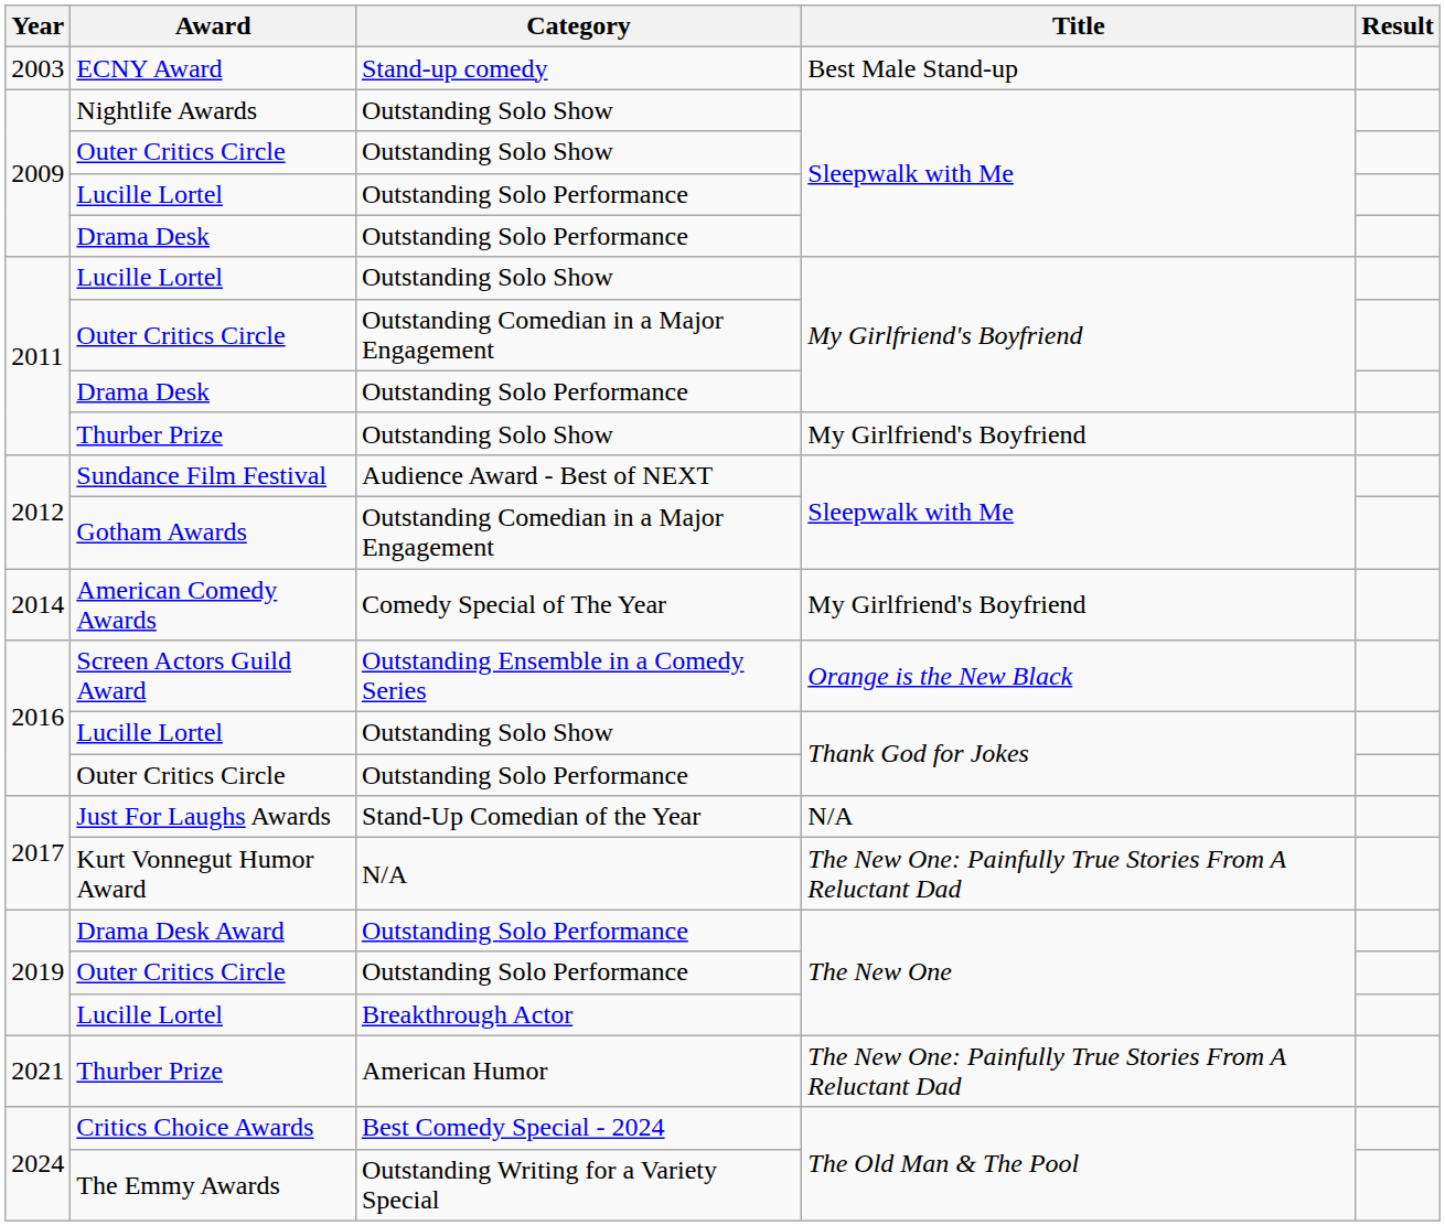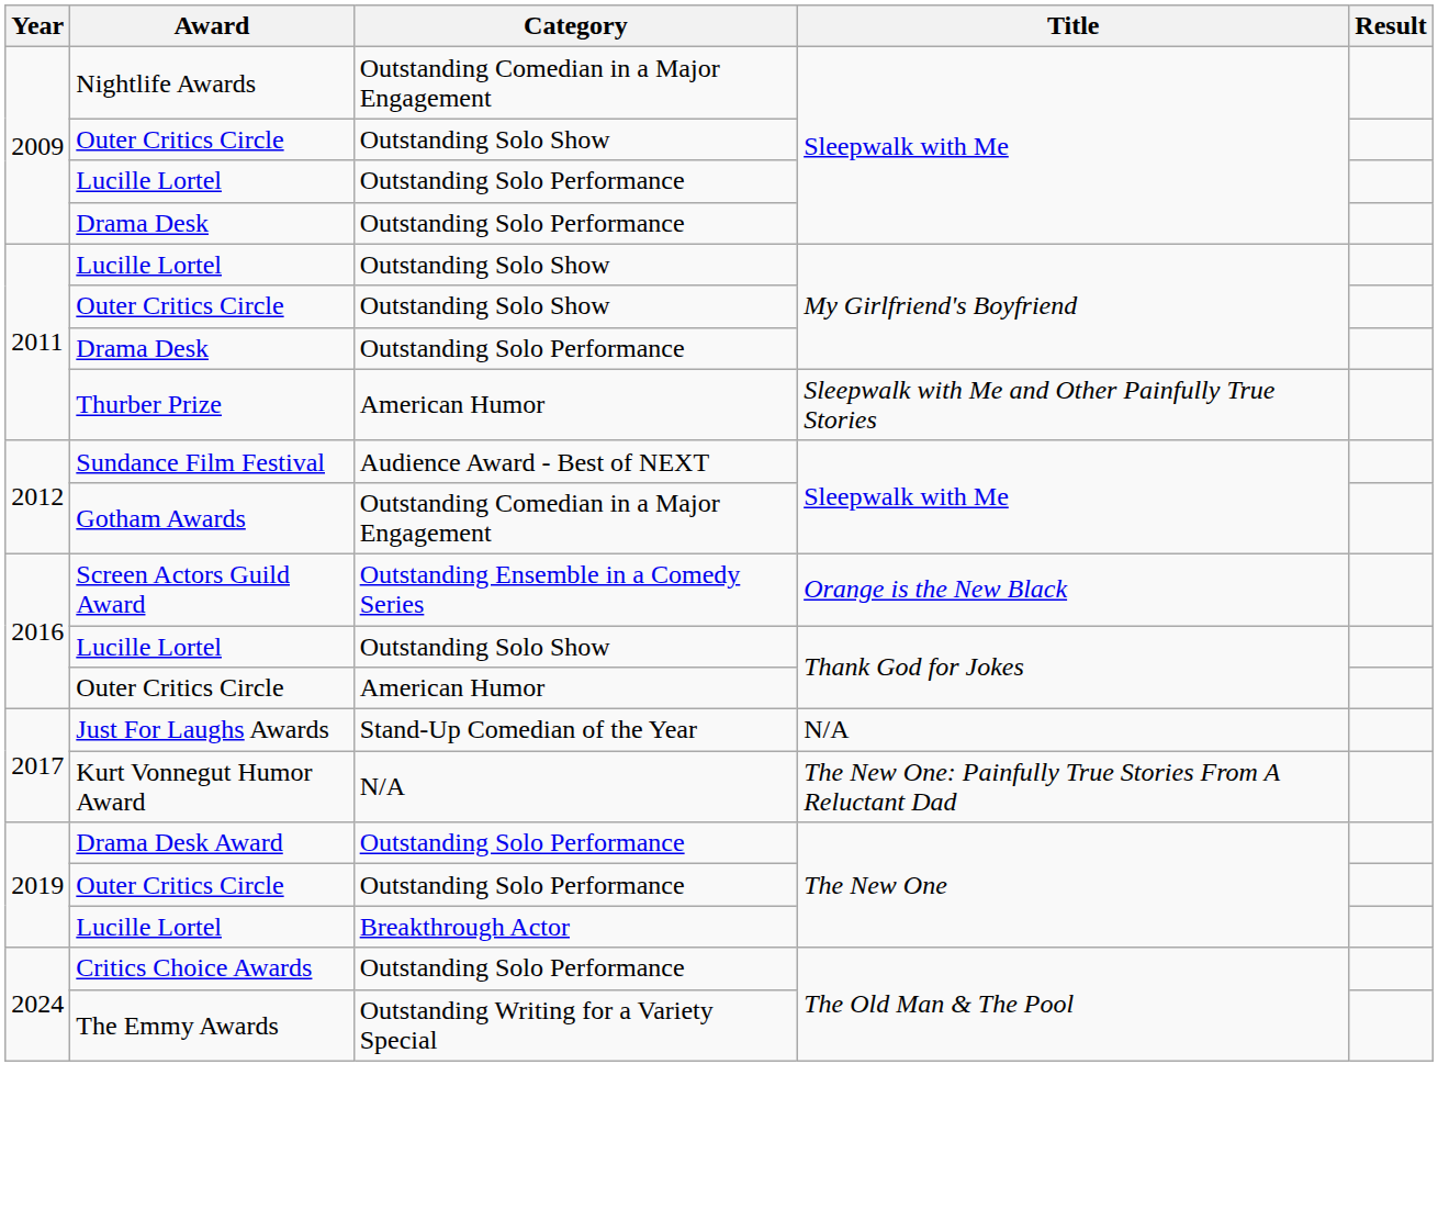 <table class="wikitable">
 <tr>
 <th>Year</th>
 <th>Award</th>
 <th>Category</th>
 <th>Title</th>
 <th>Result</th>
 </tr>
 <tr>
-<td>2003</td>
-<td><a href='#'>ECNY Award</a></td>
-<td><a href='#'>Stand-up comedy</a></td>
-<td>Best Male Stand-up</td>
-<td></td>
-</tr>
-<tr>
 <td rowspan="4">2009</td>
 <td>Nightlife Awards</td>
-<td>Outstanding Solo Show</td>
+<td>Outstanding Comedian in a Major Engagement</td>
 <td rowspan="4"><a href='#'>Sleepwalk with Me</a></td>
 <td></td>
 </tr>
 <tr>
 <td><a href='#'>Outer Critics Circle</a></td>
 <td>Outstanding Solo Show</td>
 <td></td>
 </tr>
 <tr>
 <td><a href='#'>Lucille Lortel</a></td>
 <td>Outstanding Solo Performance</td>
 <td></td>
 </tr>
 <tr>
 <td><a href='#'>Drama Desk</a></td>
 <td>Outstanding Solo Performance</td>
 <td></td>
 </tr>
 <tr>
 <td rowspan="4">2011</td>
 <td><a href='#'>Lucille Lortel</a></td>
 <td>Outstanding Solo Show</td>
 <td rowspan="3"><em>My Girlfriend's Boyfriend</em></td>
 <td></td>
 </tr>
 <tr>
 <td><a href='#'>Outer Critics Circle</a></td>
-<td>Outstanding Comedian in a Major Engagement</td>
+<td>Outstanding Solo Show</td>
 <td></td>
 </tr>
 <tr>
 <td><a href='#'>Drama Desk</a></td>
 <td>Outstanding Solo Performance</td>
 <td></td>
 </tr>
 <tr>
 <td><a href='#'>Thurber Prize</a></td>
-<td>Outstanding Solo Show</td>
-<td>My Girlfriend's Boyfriend</td>
+<td>American Humor</td>
+<td><em>Sleepwalk with Me and Other Painfully True Stories</em></td>
 <td></td>
 </tr>
 <tr>
 <td rowspan="2">2012</td>
 <td><a href='#'>Sundance Film Festival</a></td>
 <td>Audience Award - Best of NEXT</td>
 <td rowspan="2"><a href='#'>Sleepwalk with Me</a></td>
 <td></td>
 </tr>
 <tr>
 <td><a href='#'>Gotham Awards</a></td>
 <td>Outstanding Comedian in a Major Engagement</td>
-<td></td>
-</tr>
-<tr>
-<td rowspan="1">2014</td>
-<td><a href='#'>American Comedy Awards</a></td>
-<td>Comedy Special of The Year</td>
-<td>My Girlfriend's Boyfriend</td>
 <td></td>
 </tr>
 <tr>
 <td rowspan="3">2016</td>
 <td><a href='#'>Screen Actors Guild Award</a></td>
 <td><a href='#'>Outstanding Ensemble in a Comedy Series</a></td>
 <td><em><a href='#'>Orange is the New Black</a></em></td>
 <td></td>
 </tr>
 <tr>
 <td><a href='#'>Lucille Lortel</a></td>
 <td>Outstanding Solo Show</td>
 <td rowspan="2"><em>Thank God for Jokes</em></td>
 <td></td>
 </tr>
 <tr>
 <td>Outer Critics Circle</td>
-<td>Outstanding Solo Performance</td>
+<td>American Humor</td>
 <td></td>
 </tr>
 <tr>
 <td rowspan="2">2017</td>
 <td><a href='#'>Just For Laughs</a> Awards</td>
 <td>Stand-Up Comedian of the Year</td>
 <td>N/A</td>
 <td></td>
 </tr>
 <tr>
 <td>Kurt Vonnegut Humor Award</td>
 <td>N/A</td>
 <td><em>The New One: Painfully True Stories From A Reluctant Dad</em></td>
 <td></td>
 </tr>
 <tr>
 <td rowspan="3">2019</td>
 <td><a href='#'>Drama Desk Award</a></td>
 <td><a href='#'>Outstanding Solo Performance</a></td>
 <td rowspan="3"><em>The New One</em></td>
 <td></td>
 </tr>
 <tr>
 <td><a href='#'>Outer Critics Circle</a></td>
 <td>Outstanding Solo Performance</td>
 <td></td>
 </tr>
 <tr>
 <td><a href='#'>Lucille Lortel</a></td>
 <td><a href='#'>Breakthrough Actor</a></td>
 <td></td>
 </tr>
 <tr>
-<td rowspan="1">2021</td>
-<td><a href='#'>Thurber Prize</a></td>
-<td>American Humor </td>
-<td><em>The New One: Painfully True Stories From A Reluctant Dad</em></td>
-<td></td>
-</tr>
-<tr>
 <td rowspan="2">2024</td>
 <td><a href='#'>Critics Choice Awards</a></td>
-<td><a href='#'>Best Comedy Special - 2024</a></td>
+<td>Outstanding Solo Performance</td>
 <td rowspan="3"><em>The Old Man & The Pool</em></td>
 <td></td>
 </tr>
 <tr>
 <td>The Emmy Awards</td>
 <td>Outstanding Writing for a Variety Special</td>
 <td></td>
 </tr>
 </table>
